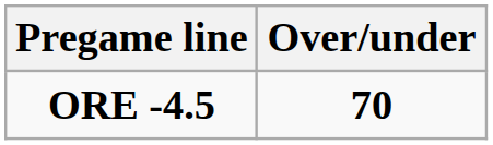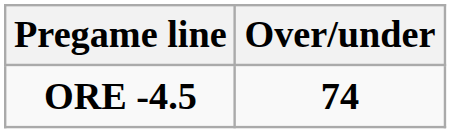 <table class="wikitable">
 <tr align="center">
 <th style=>Pregame line</th>
 <th style=>Over/under</th>
 </tr>
 <tr align="center">
 <td><strong>ORE -4.5</strong></td>
-<td><strong>70</strong></td>
+<td><strong>74</strong></td>
 </tr>
 </table>
